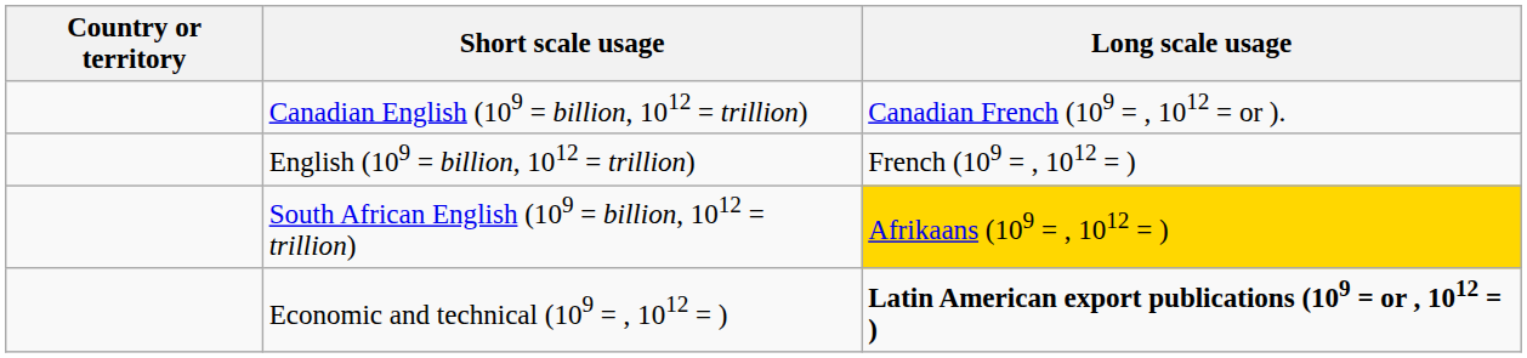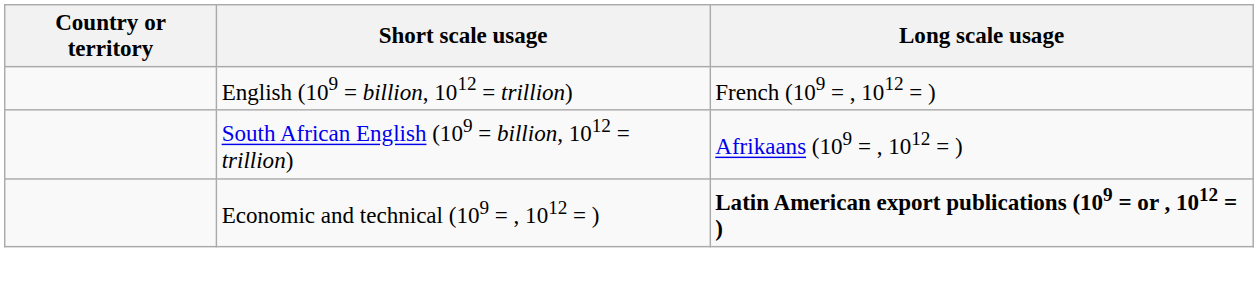 <table class="wikitable">
 <tr>
 <th>Country or territory</th>
 <th>Short scale usage</th>
 <th>Long scale usage</th>
-</tr>
-<tr>
-<td></td>
-<td><a href='#'>Canadian English</a> (10<sup>9</sup> = <em>billion</em>, 10<sup>12</sup> = <em>trillion</em>)</td>
-<td><a href='#'>Canadian French</a> (10<sup>9</sup> = , 10<sup>12</sup> =  or ).</td>
 </tr>
 <tr>
 <td></td>
 <td>English (10<sup>9</sup> = <em>billion</em>, 10<sup>12</sup> = <em>trillion</em>)</td>
 <td>French (10<sup>9</sup> = , 10<sup>12</sup> = )</td>
 </tr>
 <tr>
 <td></td>
 <td><a href='#'>South African English</a> (10<sup>9</sup> = <em>billion</em>, 10<sup>12</sup> = <em>trillion</em>)</td>
-<td style="background: gold;"><a href='#'>Afrikaans</a> (10<sup>9</sup> = , 10<sup>12</sup> = )</td>
+<td><a href='#'>Afrikaans</a> (10<sup>9</sup> = , 10<sup>12</sup> = )</td>
 </tr>
 <tr>
 <td></td>
 <td>Economic and technical (10<sup>9</sup> = , 10<sup>12</sup> = )</td>
 <td><strong>Latin American export publications (10<sup>9</sup> =  or , 10<sup>12</sup> = )</strong></td>
 </tr>
 </table>
